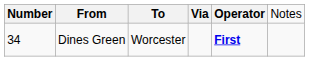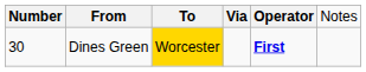 <table class="wikitable">
 <tr>
 <th>Number</th>
 <th>From</th>
 <th>To</th>
 <th>Via</th>
 <th>Operator</th>
 <td>Notes</td>
 </tr>
 <tr>
-<td>34</td>
+<td>30</td>
 <td>Dines Green</td>
-<td>Worcester</td>
+<td style="background: gold;">Worcester</td>
 <td></td>
 <td><strong><a href='#'>First</a><br></strong></td>
 <td> <br> </td>
 </tr>
 </table>
